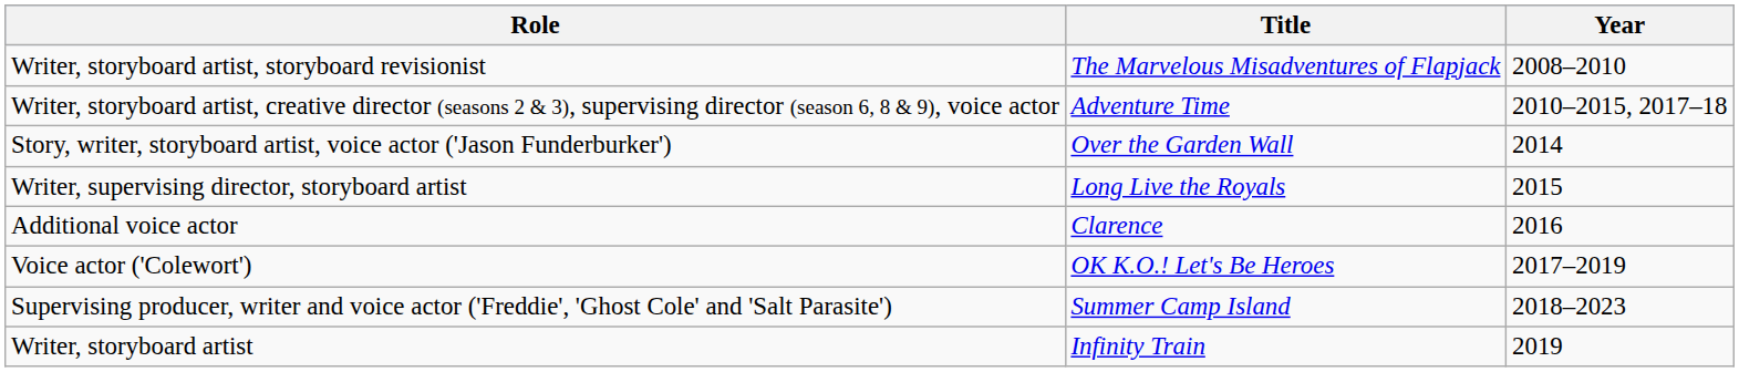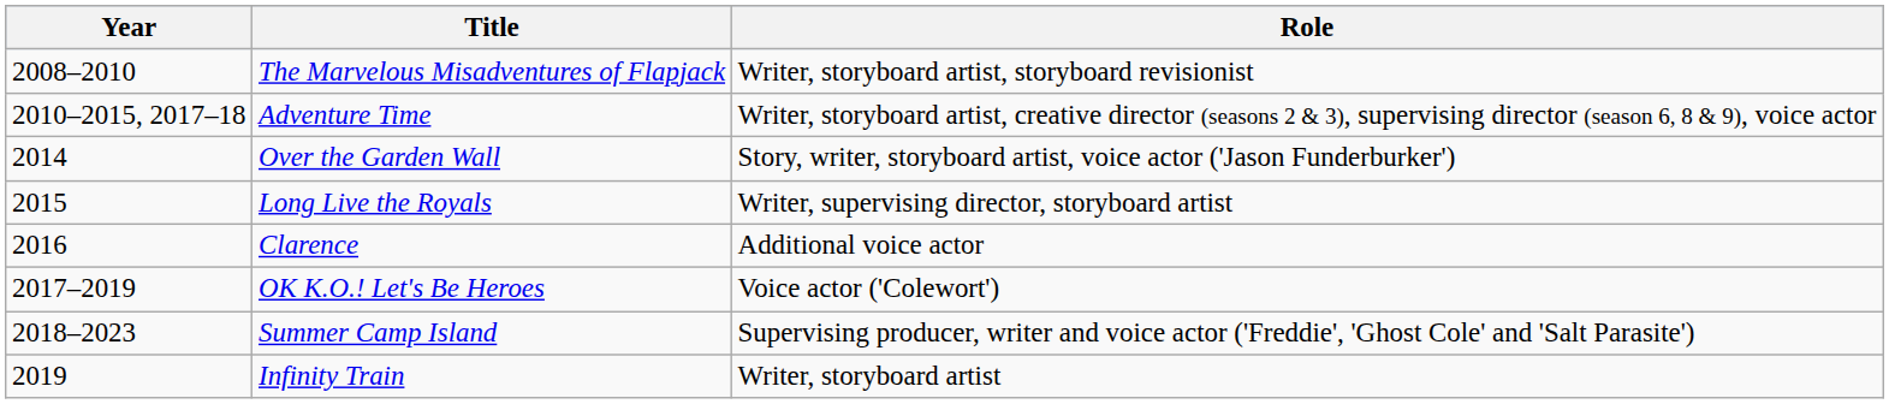 <table class="wikitable">
 <tr style="background:#b0c4de; text-align:center;">
+<th>Year</th>
+<th>Title</th>
 <th>Role</th>
-<th>Title</th>
-<th>Year</th>
 </tr>
 <tr>
+<td>2008–2010</td>
+<td><em><a href='#'>The Marvelous Misadventures of Flapjack</a></em></td>
 <td>Writer, storyboard artist, storyboard revisionist</td>
-<td><em><a href='#'>The Marvelous Misadventures of Flapjack</a></em></td>
-<td>2008–2010</td>
 </tr>
 <tr>
+<td>2010–2015, 2017–18</td>
+<td><em><a href='#'>Adventure Time</a></em></td>
 <td>Writer, storyboard artist, creative director <small>(seasons 2 & 3)</small>, supervising director <small>(season 6, 8 & 9)</small>, voice actor</td>
-<td><em><a href='#'>Adventure Time</a></em></td>
-<td>2010–2015, 2017–18</td>
 </tr>
 <tr>
+<td>2014</td>
+<td><em><a href='#'>Over the Garden Wall</a></em></td>
 <td>Story, writer, storyboard artist, voice actor ('Jason Funderburker')</td>
-<td><em><a href='#'>Over the Garden Wall</a></em></td>
-<td>2014</td>
 </tr>
 <tr>
+<td>2015</td>
+<td><em><a href='#'>Long Live the Royals</a></em></td>
 <td>Writer, supervising director, storyboard artist</td>
-<td><em><a href='#'>Long Live the Royals</a></em></td>
-<td>2015</td>
 </tr>
 <tr>
+<td>2016</td>
+<td><em><a href='#'>Clarence</a></em></td>
 <td>Additional voice actor</td>
-<td><em><a href='#'>Clarence</a></em></td>
-<td>2016</td>
 </tr>
 <tr>
+<td>2017–2019</td>
+<td><em><a href='#'>OK K.O.! Let's Be Heroes</a></em></td>
 <td>Voice actor ('Colewort')</td>
-<td><em><a href='#'>OK K.O.! Let's Be Heroes</a></em></td>
-<td>2017–2019</td>
 </tr>
 <tr>
+<td>2018–2023</td>
+<td><em><a href='#'>Summer Camp Island</a></em></td>
 <td>Supervising producer, writer and voice actor ('Freddie', 'Ghost Cole' and 'Salt Parasite')</td>
-<td><em><a href='#'>Summer Camp Island</a></em></td>
-<td>2018–2023</td>
 </tr>
 <tr>
+<td>2019</td>
+<td><em><a href='#'>Infinity Train</a></em></td>
 <td>Writer, storyboard artist</td>
-<td><em><a href='#'>Infinity Train</a></em></td>
-<td>2019</td>
 </tr>
 </table>
